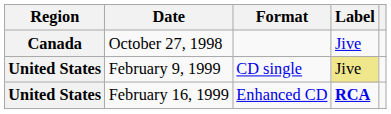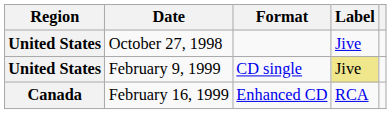 <table class="wikitable plainrowheaders">
 <tr>
 <th scope="col">Region</th>
 <th scope="col">Date</th>
 <th scope="col">Format</th>
 <th scope="col">Label</th>
 <th scope="col"></th>
 </tr>
 <tr>
-<th scope="row">Canada</th>
+<th scope="row">United States</th>
 <td>October 27, 1998</td>
 <td></td>
 <td><a href='#'>Jive</a></td>
 <td></td>
 </tr>
 <tr>
 <th scope="row">United States</th>
 <td>February 9, 1999</td>
 <td><a href='#'>CD single</a></td>
 <td style="background: khaki;">Jive</td>
 <td></td>
 </tr>
 <tr>
-<th scope="row">United States</th>
+<th scope="row">Canada</th>
 <td>February 16, 1999</td>
 <td><a href='#'>Enhanced CD</a></td>
-<td><strong><a href='#'>RCA</a></strong></td>
+<td><a href='#'>RCA</a></td>
 <td></td>
 </tr>
 </table>
